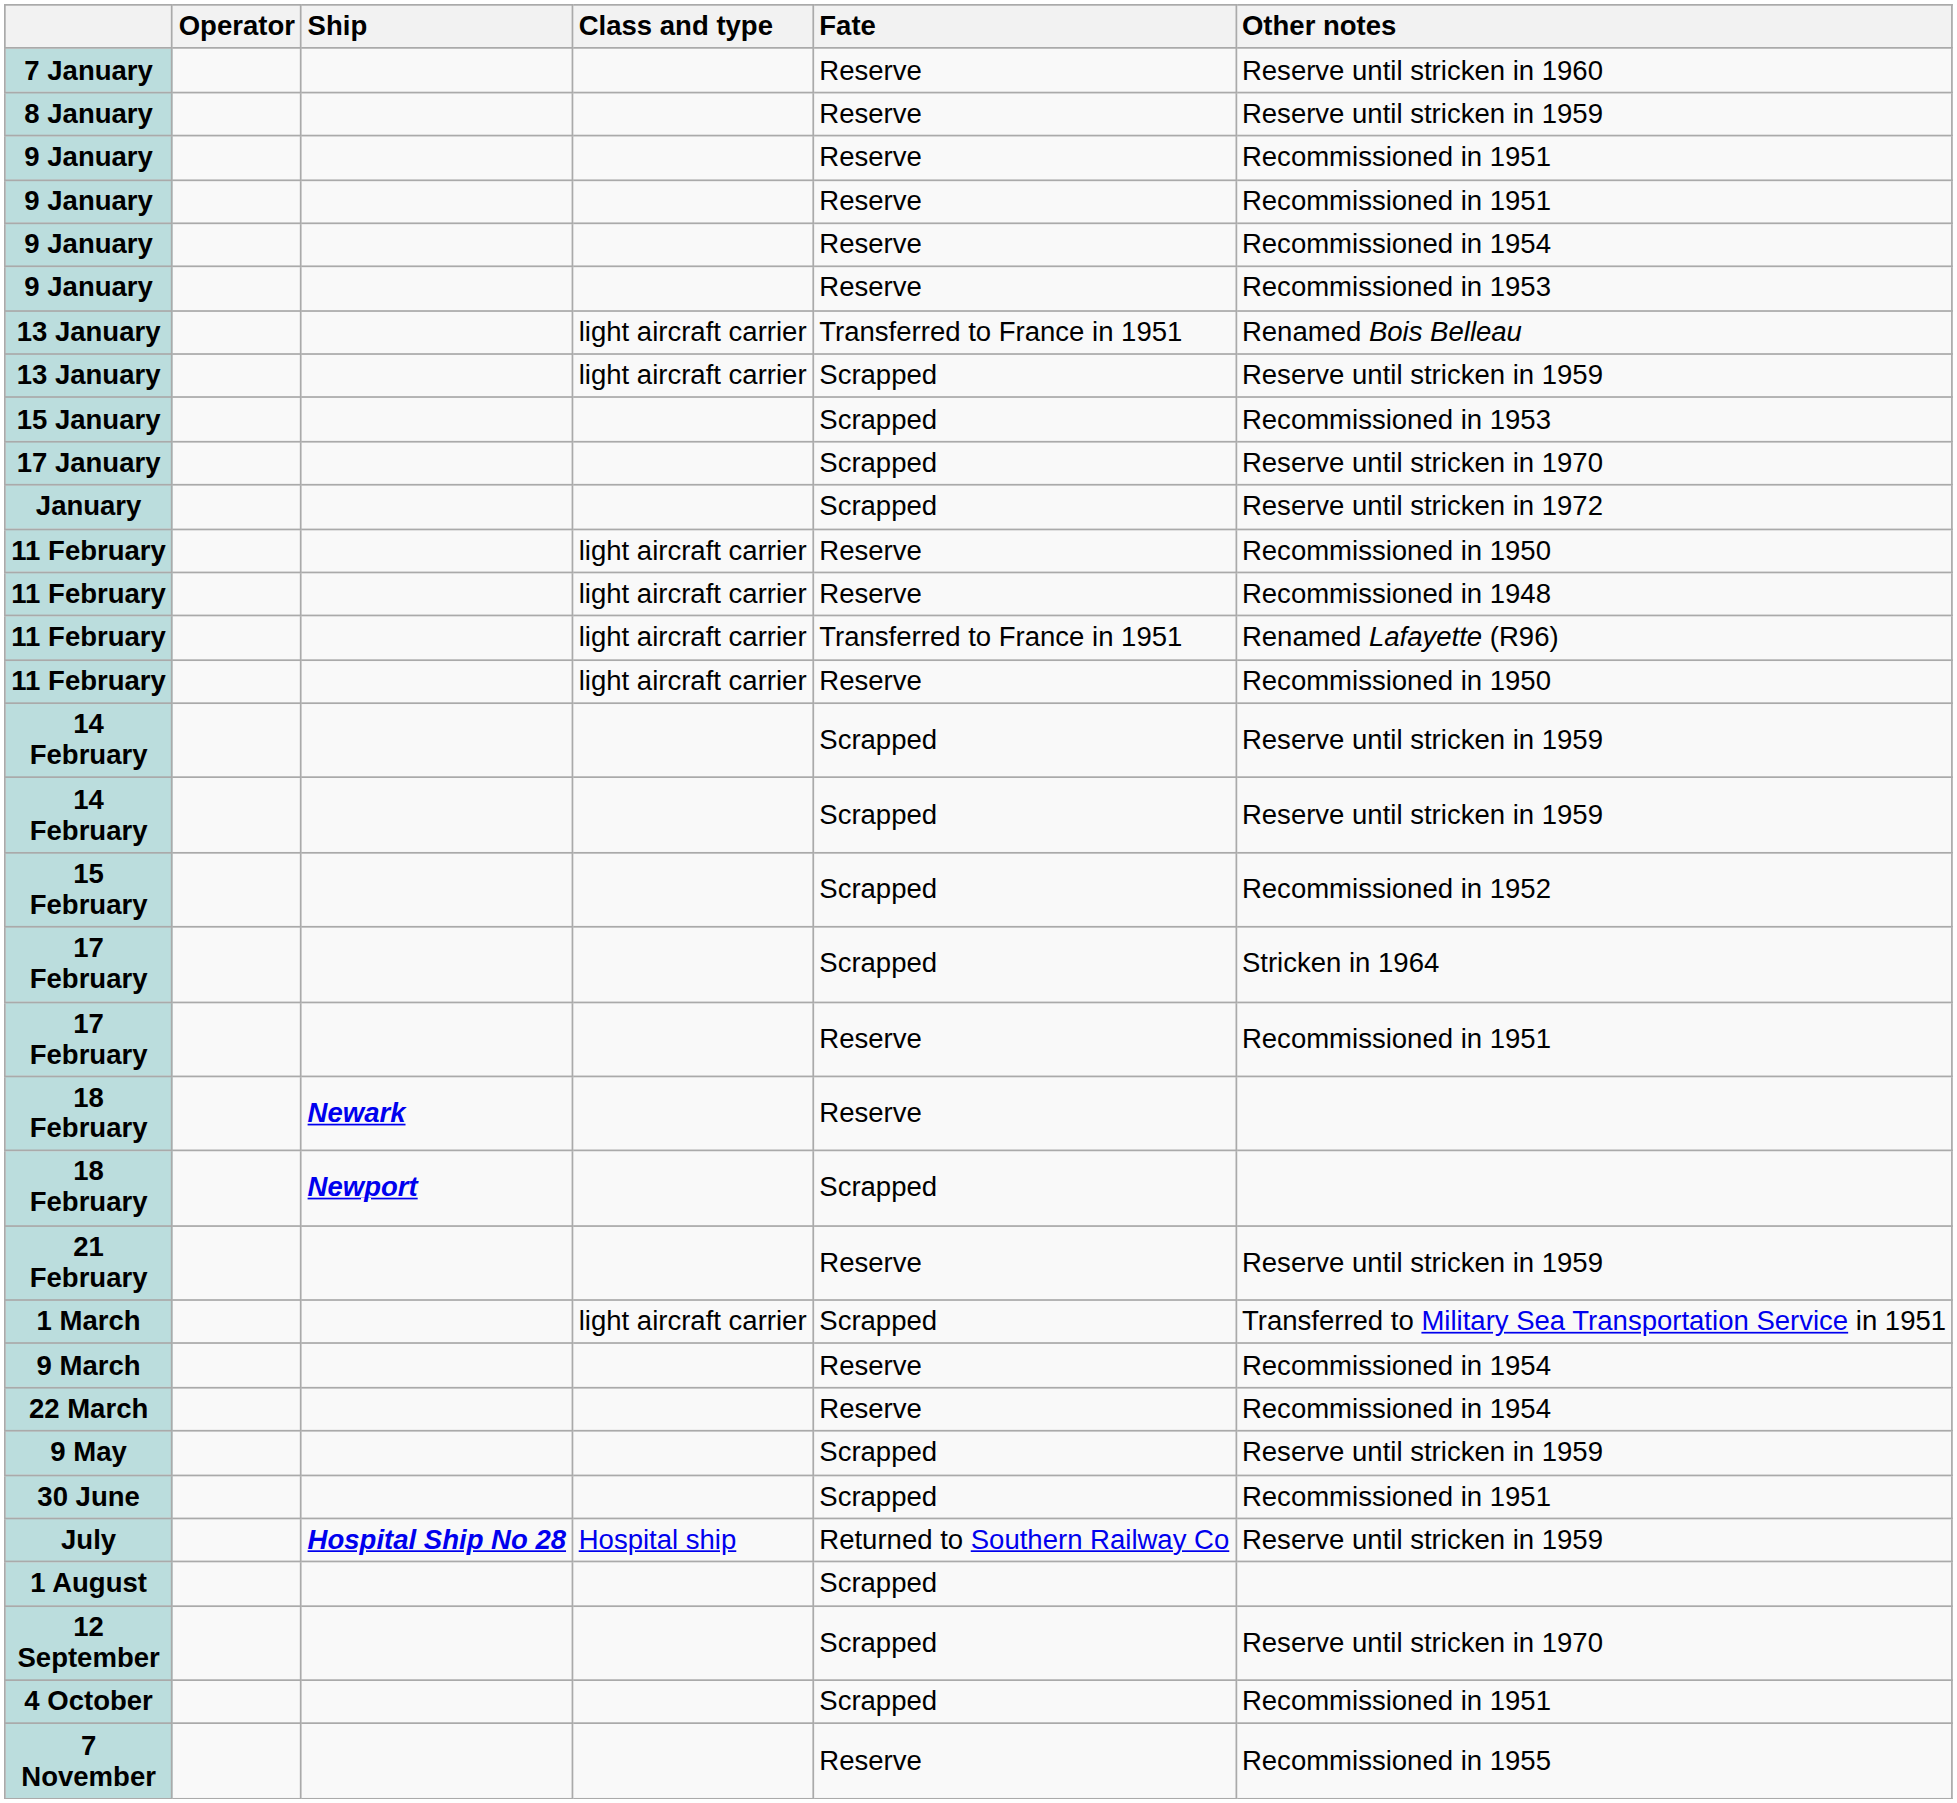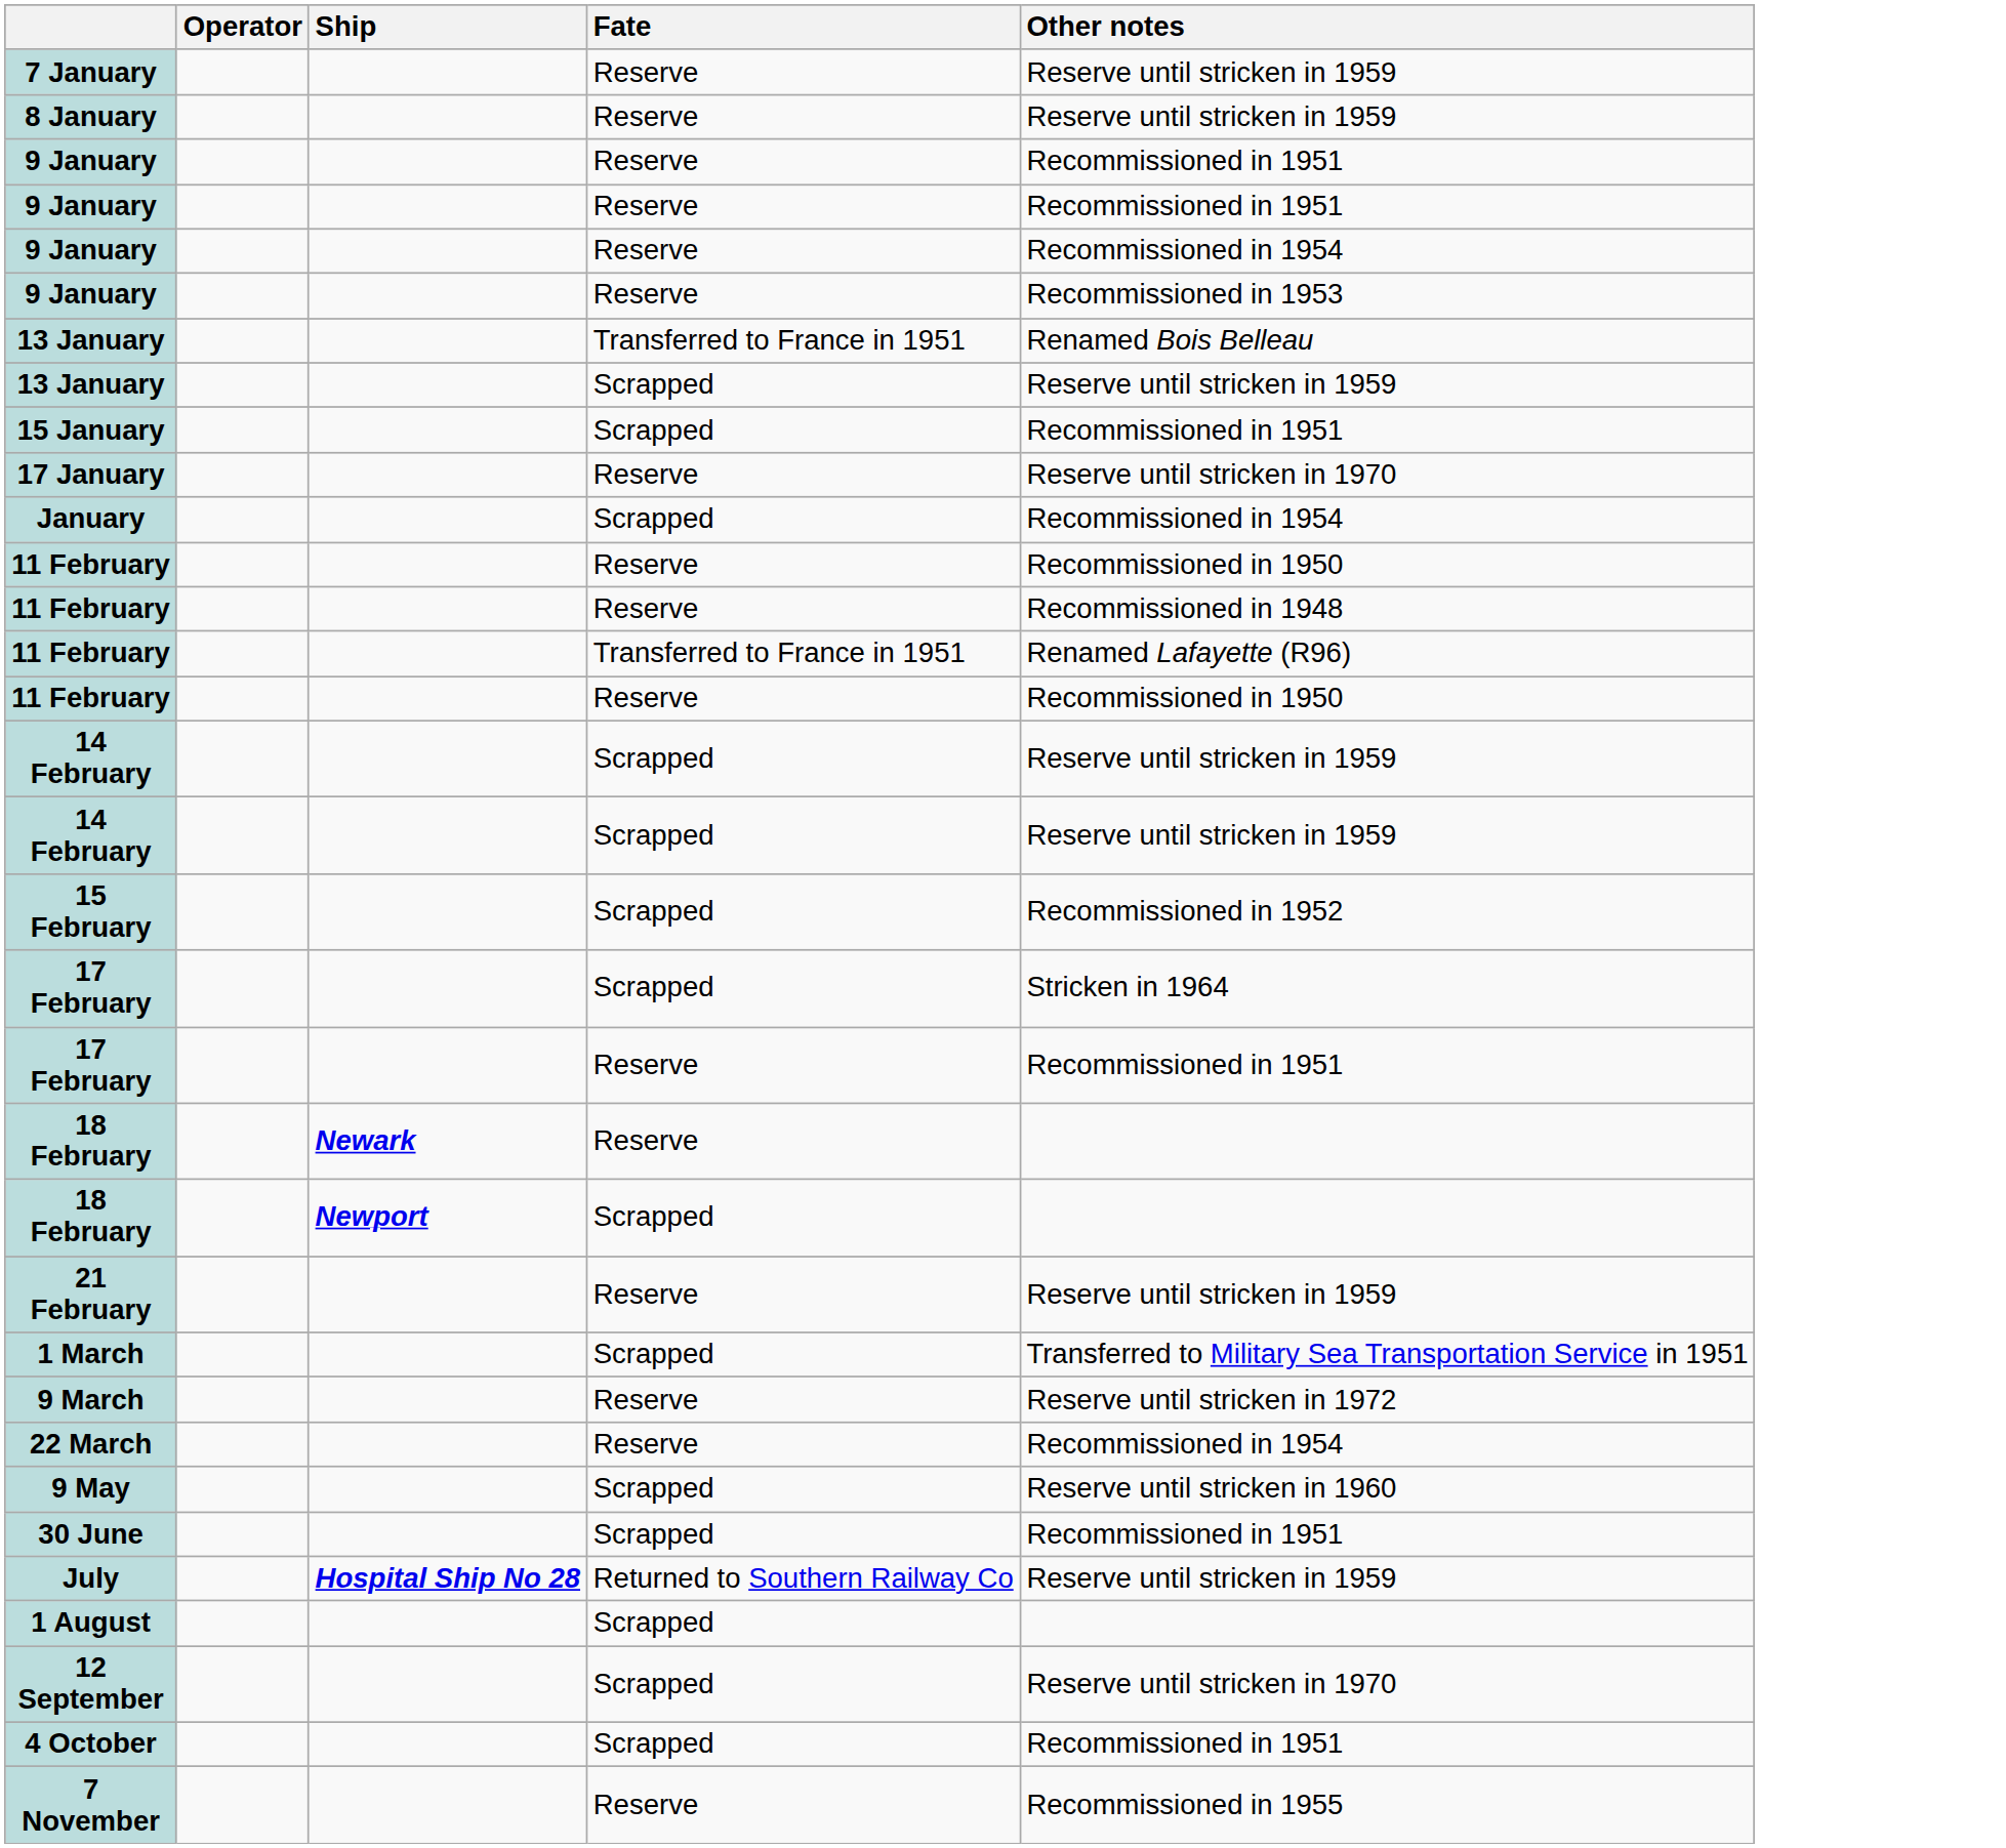 <table class="wikitable">
 <tr>
 <th width="90"></th>
 <th style="text-align: left;">Operator</th>
 <th style="text-align: left;">Ship</th>
-<th style="text-align: left;">Class and type</th>
 <th style="text-align: left;">Fate</th>
 <th style="text-align: left;">Other notes</th>
 </tr>
 <tr>
 <th style="background: #bbdddd;">7 January</th>
 <td></td>
 <td><strong></strong></td>
-<td></td>
 <td>Reserve</td>
-<td>Reserve until stricken in 1960</td>
+<td>Reserve until stricken in 1959</td>
 </tr>
 <tr>
 <th style="background: #bbdddd;">8 January</th>
 <td></td>
 <td><strong></strong></td>
-<td></td>
 <td>Reserve</td>
 <td>Reserve until stricken in 1959</td>
 </tr>
 <tr>
 <th style="background: #bbdddd;">9 January</th>
 <td></td>
 <td><strong></strong></td>
-<td></td>
 <td>Reserve</td>
 <td>Recommissioned in 1951</td>
 </tr>
 <tr>
 <th style="background: #bbdddd;">9 January</th>
 <td></td>
 <td><strong></strong></td>
-<td></td>
 <td>Reserve</td>
 <td>Recommissioned in 1951</td>
 </tr>
 <tr>
 <th style="background: #bbdddd;">9 January</th>
 <td></td>
 <td><strong></strong></td>
-<td></td>
 <td>Reserve</td>
 <td>Recommissioned in 1954</td>
 </tr>
 <tr>
 <th style="background: #bbdddd;">9 January</th>
 <td></td>
 <td><strong></strong></td>
-<td></td>
 <td>Reserve</td>
 <td>Recommissioned in 1953</td>
 </tr>
 <tr>
 <th style="background: #bbdddd;">13 January</th>
 <td></td>
 <td><strong></strong></td>
-<td> light aircraft carrier</td>
 <td>Transferred to France in 1951</td>
 <td>Renamed <em>Bois Belleau</em></td>
 </tr>
 <tr>
 <th style="background: #bbdddd;">13 January</th>
 <td></td>
 <td><strong></strong></td>
-<td> light aircraft carrier</td>
 <td>Scrapped</td>
 <td>Reserve until stricken in 1959</td>
 </tr>
 <tr>
 <th style="background: #bbdddd;">15 January</th>
 <td></td>
 <td><strong></strong></td>
-<td></td>
 <td>Scrapped</td>
-<td>Recommissioned in 1953</td>
+<td>Recommissioned in 1951</td>
 </tr>
 <tr>
 <th style="background: #bbdddd;">17 January</th>
 <td></td>
 <td><strong></strong></td>
-<td></td>
-<td>Scrapped</td>
+<td>Reserve</td>
 <td>Reserve until stricken in 1970</td>
 </tr>
 <tr>
 <th style="background: #bbdddd;">January</th>
 <td></td>
 <td><strong></strong></td>
-<td></td>
 <td>Scrapped</td>
-<td>Reserve until stricken in 1972</td>
+<td>Recommissioned in 1954</td>
 </tr>
 <tr>
 <th style="background: #bbdddd;">11 February</th>
 <td></td>
 <td><strong></strong></td>
-<td> light aircraft carrier</td>
 <td>Reserve</td>
 <td>Recommissioned in 1950</td>
 </tr>
 <tr>
 <th style="background: #bbdddd;">11 February</th>
 <td></td>
 <td><strong></strong></td>
-<td> light aircraft carrier</td>
 <td>Reserve</td>
 <td>Recommissioned in 1948</td>
 </tr>
 <tr>
 <th style="background: #bbdddd;">11 February</th>
 <td></td>
 <td><strong></strong></td>
-<td> light aircraft carrier</td>
 <td>Transferred to France in 1951</td>
 <td>Renamed <em>Lafayette</em> (R96)</td>
 </tr>
 <tr>
 <th style="background: #bbdddd;">11 February</th>
 <td></td>
 <td><strong></strong></td>
-<td> light aircraft carrier</td>
 <td>Reserve</td>
 <td>Recommissioned in 1950</td>
 </tr>
 <tr>
 <th style="background: #bbdddd;">14 February</th>
 <td></td>
 <td><strong></strong></td>
-<td></td>
 <td>Scrapped</td>
 <td>Reserve until stricken in 1959</td>
 </tr>
 <tr>
 <th style="background: #bbdddd;">14 February</th>
 <td></td>
 <td><strong></strong></td>
-<td></td>
 <td>Scrapped</td>
 <td>Reserve until stricken in 1959</td>
 </tr>
 <tr>
 <th style="background: #bbdddd;">15 February</th>
 <td></td>
 <td><strong></strong></td>
-<td></td>
 <td>Scrapped</td>
 <td>Recommissioned in 1952</td>
 </tr>
 <tr>
 <th style="background: #bbdddd;">17 February</th>
 <td></td>
 <td><strong></strong></td>
-<td></td>
 <td>Scrapped</td>
 <td>Stricken in 1964</td>
 </tr>
 <tr>
 <th style="background: #bbdddd;">17 February</th>
 <td></td>
 <td><strong></strong></td>
-<td></td>
 <td>Reserve</td>
 <td>Recommissioned in 1951</td>
 </tr>
 <tr>
 <th style="background: #bbdddd;">18 February</th>
 <td></td>
 <td><strong><a href='#'><em>Newark</em></a></strong></td>
-<td></td>
 <td>Reserve</td>
 <td></td>
 </tr>
 <tr>
 <th style="background: #bbdddd;">18 February</th>
 <td></td>
 <td><strong><a href='#'><em>Newport</em></a></strong></td>
-<td></td>
 <td>Scrapped</td>
 <td></td>
 </tr>
 <tr>
 <th style="background: #bbdddd;">21 February</th>
 <td></td>
 <td><strong></strong></td>
-<td></td>
 <td>Reserve</td>
 <td>Reserve until stricken in 1959</td>
 </tr>
 <tr>
 <th style="background: #bbdddd;">1 March</th>
 <td></td>
 <td><strong></strong></td>
-<td> light aircraft carrier</td>
 <td>Scrapped</td>
 <td>Transferred to <a href='#'>Military Sea Transportation Service</a> in 1951</td>
 </tr>
 <tr>
 <th style="background: #bbdddd;">9 March</th>
 <td></td>
 <td><strong></strong></td>
-<td></td>
 <td>Reserve</td>
-<td>Recommissioned in 1954</td>
+<td>Reserve until stricken in 1972</td>
 </tr>
 <tr>
 <th style="background: #bbdddd;">22 March</th>
 <td></td>
 <td><strong></strong></td>
-<td></td>
 <td>Reserve</td>
 <td>Recommissioned in 1954</td>
 </tr>
 <tr>
 <th style="background: #bbdddd;">9 May</th>
 <td></td>
 <td><strong></strong></td>
-<td></td>
 <td>Scrapped</td>
-<td>Reserve until stricken in 1959</td>
+<td>Reserve until stricken in 1960</td>
 </tr>
 <tr>
 <th style="background: #bbdddd;">30 June</th>
 <td></td>
 <td><strong></strong></td>
-<td></td>
 <td>Scrapped</td>
 <td>Recommissioned in 1951</td>
 </tr>
 <tr>
 <th style="background: #bbdddd;">July</th>
 <td></td>
 <td><strong><a href='#'><em>Hospital Ship No 28</em></a></strong></td>
-<td><a href='#'>Hospital ship</a></td>
 <td>Returned to <a href='#'>Southern Railway Co</a></td>
 <td>Reserve until stricken in 1959</td>
 </tr>
 <tr>
 <th style="background: #bbdddd;">1 August</th>
 <td></td>
 <td><strong></strong></td>
-<td></td>
 <td>Scrapped</td>
 <td></td>
 </tr>
 <tr>
 <th style="background: #bbdddd;">12 September</th>
 <td></td>
 <td><strong></strong></td>
-<td></td>
 <td>Scrapped</td>
 <td>Reserve until stricken in 1970</td>
 </tr>
 <tr>
 <th style="background: #bbdddd;">4 October</th>
 <td></td>
 <td><strong></strong></td>
-<td></td>
 <td>Scrapped</td>
 <td>Recommissioned in 1951</td>
 </tr>
 <tr>
 <th style="background: #bbdddd;">7 November</th>
 <td></td>
 <td><strong></strong></td>
-<td></td>
 <td>Reserve</td>
 <td>Recommissioned in 1955</td>
 </tr>
 </table>
